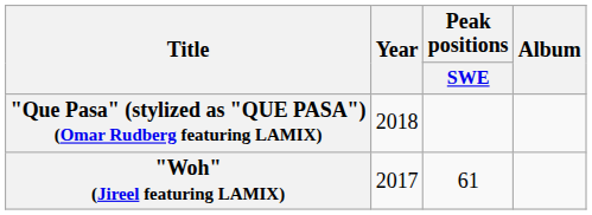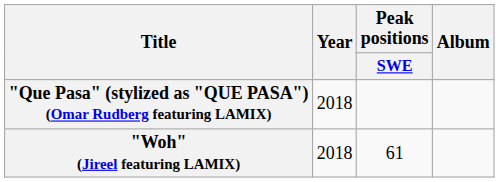 <table class="wikitable plainrowheaders" style="text-align:center">
 <tr>
 <th scope="col" rowspan="2">Title</th>
 <th scope="col" rowspan="2">Year</th>
 <th scope="col" colspan="1">Peak positions</th>
 <th scope="col" rowspan="2">Album</th>
 </tr>
 <tr>
 <th scope="col" style="width:3em;font-size:90%;"><a href='#'>SWE</a><br></th>
 </tr>
 <tr>
 <th scope="row">"Que Pasa" (stylized as "QUE PASA") <br><small>(<a href='#'>Omar Rudberg</a> featuring LAMIX)</small></th>
 <td>2018</td>
 <td></td>
 </tr>
 <tr>
 <th scope="row">"Woh" <br><small>(<a href='#'>Jireel</a> featuring LAMIX)</small></th>
-<td>2017</td>
+<td>2018</td>
 <td>61</td>
 <td></td>
 </tr>
 </table>
